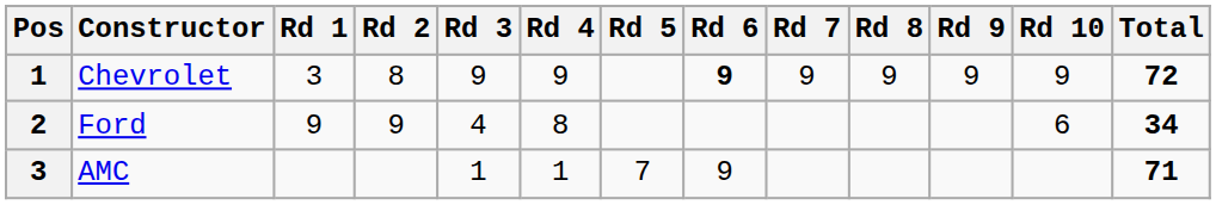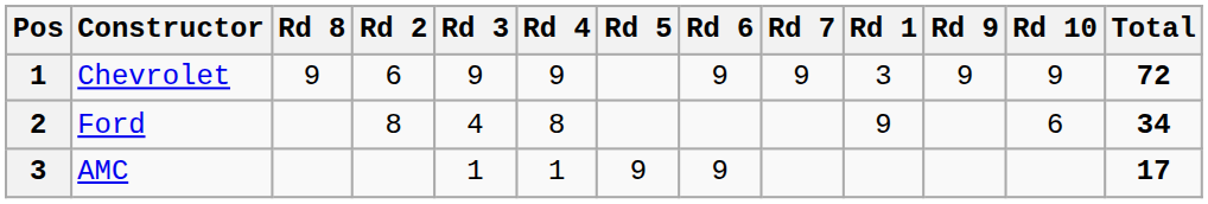 <table class="wikitable" style="font-size: 90%;">
 <tr>
 <th>Pos</th>
 <th>Constructor</th>
-<th>Rd 1</th>
+<th>Rd 8</th>
 <th>Rd 2</th>
 <th>Rd 3</th>
 <th>Rd 4</th>
 <th>Rd 5</th>
 <th>Rd 6</th>
 <th>Rd 7</th>
-<th>Rd 8</th>
+<th>Rd 1</th>
 <th>Rd 9</th>
 <th>Rd 10</th>
 <th>Total</th>
 </tr>
 <tr>
 <th>1</th>
 <td> <a href='#'>Chevrolet</a></td>
-<td align="center">3</td>
-<td align="center">8</td>
+<td align="center">9</td>
+<td align="center">6</td>
 <td align="center">9</td>
 <td align="center">9</td>
 <td></td>
-<td align="center"><strong>9</strong></td>
 <td align="center">9</td>
 <td align="center">9</td>
+<td align="center">3</td>
 <td align="center">9</td>
 <td align="center">9</td>
 <td align="center"><strong>72</strong></td>
 </tr>
 <tr>
 <th>2</th>
 <td> <a href='#'>Ford</a></td>
-<td align="center">9</td>
-<td align="center">9</td>
+<td></td>
+<td align="center">8</td>
 <td align="center">4</td>
 <td align="center">8</td>
 <td></td>
 <td></td>
 <td></td>
-<td></td>
+<td align="center">9</td>
 <td></td>
 <td align="center">6</td>
 <td align="center"><strong>34</strong></td>
 </tr>
 <tr>
 <th>3</th>
 <td> <a href='#'>AMC</a></td>
 <td></td>
 <td></td>
 <td align="center">1</td>
 <td align="center">1</td>
-<td align="center">7</td>
+<td align="center">9</td>
 <td align="center">9</td>
 <td></td>
 <td></td>
 <td></td>
 <td></td>
-<td align="center"><strong>71</strong></td>
+<td align="center"><strong>17</strong></td>
 </tr>
 </table>
